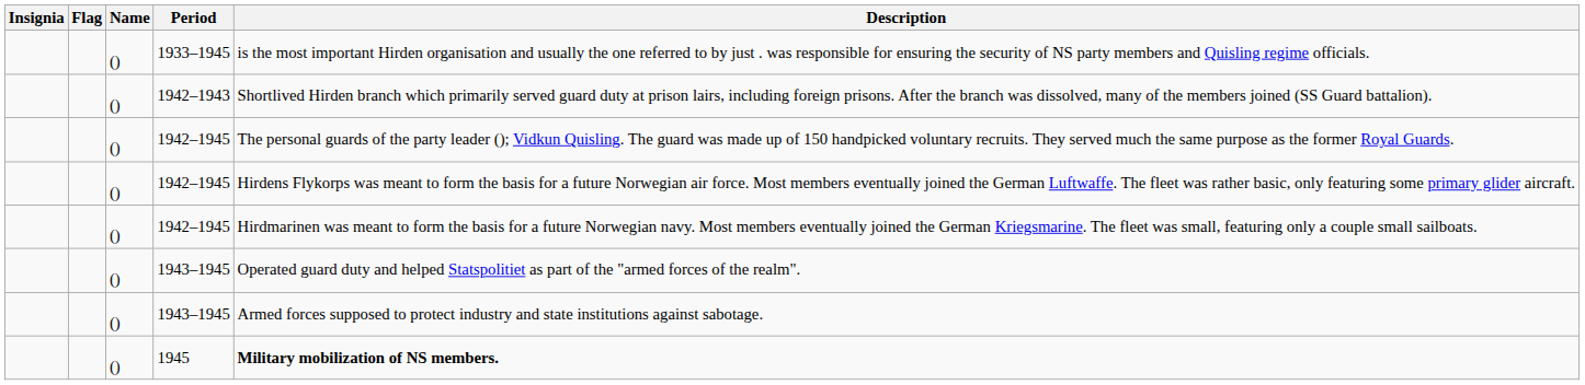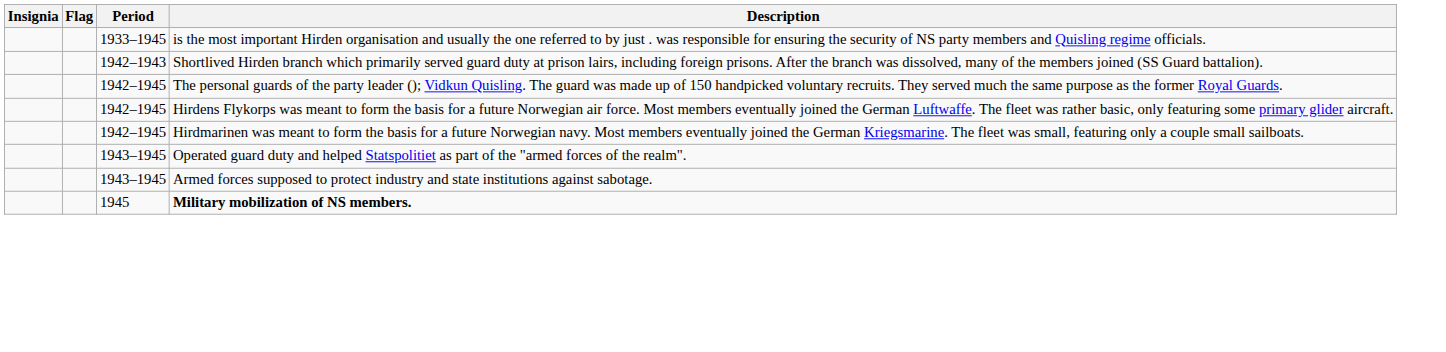 <table class="wikitable">
 <tr>
 <th>Insignia</th>
 <th>Flag</th>
-<th>Name</th>
 <th>Period</th>
 <th>Description</th>
 </tr>
 <tr>
 <td></td>
 <td></td>
-<td><br>()</td>
 <td>1933–1945</td>
 <td> is the most important Hirden organisation and usually the one referred to by just .  was responsible for ensuring the security of NS party members and <a href='#'>Quisling regime</a> officials.</td>
 </tr>
 <tr>
 <td></td>
 <td></td>
-<td><br>()</td>
 <td>1942–1943</td>
 <td>Shortlived Hirden branch which primarily served guard duty at prison lairs, including foreign prisons. After the branch was dissolved, many of the members joined  (SS Guard battalion).</td>
 </tr>
 <tr>
 <td></td>
 <td></td>
-<td><br>()</td>
 <td>1942–1945</td>
 <td>The personal guards of the party leader (); <a href='#'>Vidkun Quisling</a>. The guard was made up of 150 handpicked voluntary recruits. They served much the same purpose as the former <a href='#'>Royal Guards</a>.</td>
 </tr>
 <tr>
 <td></td>
 <td></td>
-<td><br>()</td>
 <td>1942–1945</td>
 <td>Hirdens Flykorps was meant to form the basis for a future Norwegian air force. Most members eventually joined the German <a href='#'>Luftwaffe</a>. The fleet was rather basic, only featuring some <a href='#'>primary glider</a> aircraft.</td>
 </tr>
 <tr>
 <td></td>
 <td></td>
-<td><br>()</td>
 <td>1942–1945</td>
 <td>Hirdmarinen was meant to form the basis for a future Norwegian navy. Most members eventually joined the German <a href='#'>Kriegsmarine</a>. The fleet was small, featuring only a couple small sailboats.</td>
 </tr>
 <tr>
 <td></td>
 <td></td>
-<td><br>()</td>
 <td>1943–1945</td>
 <td>Operated guard duty and helped <a href='#'>Statspolitiet</a> as part of the "armed forces of the realm".</td>
 </tr>
 <tr>
 <td></td>
 <td></td>
-<td><br>()</td>
 <td>1943–1945</td>
 <td>Armed forces supposed to protect industry and state institutions against sabotage.</td>
 </tr>
 <tr>
 <td></td>
 <td></td>
-<td><br>()</td>
 <td>1945</td>
 <td><strong>Military mobilization of NS members.</strong></td>
 </tr>
 </table>
